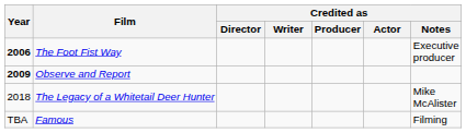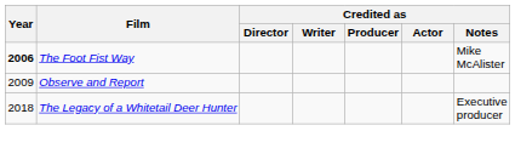 <table class="wikitable" style="text-align:left">
 <tr>
 <th rowspan="2" width="33">Year</th>
 <th rowspan="2">Film</th>
 <th colspan="5">Credited as</th>
 </tr>
 <tr>
 <th width=65>Director</th>
 <th width=65>Writer</th>
 <th width=65>Producer</th>
 <th width=65>Actor</th>
 <th width=65>Notes</th>
 </tr>
 <tr>
 <td><strong>2006</strong></td>
 <td><em><a href='#'>The Foot Fist Way</a></em></td>
 <td></td>
 <td></td>
 <td></td>
 <td></td>
-<td>Executive producer</td>
+<td align="left">Mike McAlister</td>
 </tr>
 <tr>
-<td><strong>2009</strong></td>
+<td>2009</td>
 <td><em><a href='#'>Observe and Report</a></em></td>
 <td></td>
 <td></td>
 <td></td>
 <td></td>
 <td align="left"></td>
 </tr>
 <tr>
 <td>2018</td>
 <td><em><a href='#'>The Legacy of a Whitetail Deer Hunter</a></em></td>
 <td></td>
 <td></td>
 <td></td>
 <td></td>
-<td align="left">Mike McAlister</td>
-</tr>
-<tr>
-<td>TBA</td>
-<td><em><a href='#'>Famous</a></em></td>
-<td></td>
-<td></td>
-<td></td>
-<td></td>
-<td>Filming</td>
+<td>Executive producer</td>
 </tr>
 </table>
